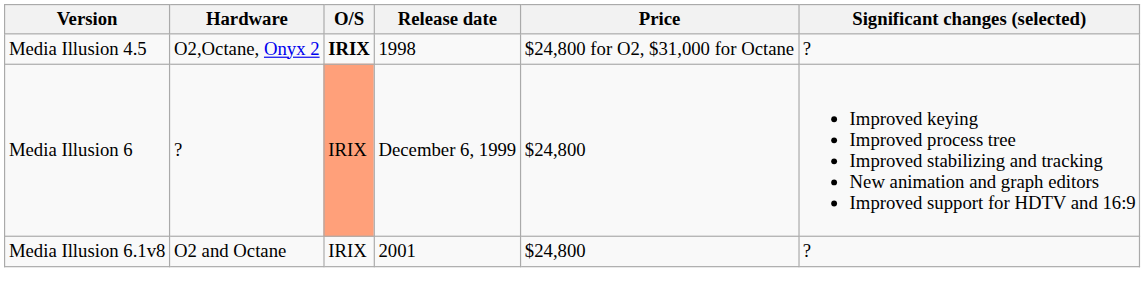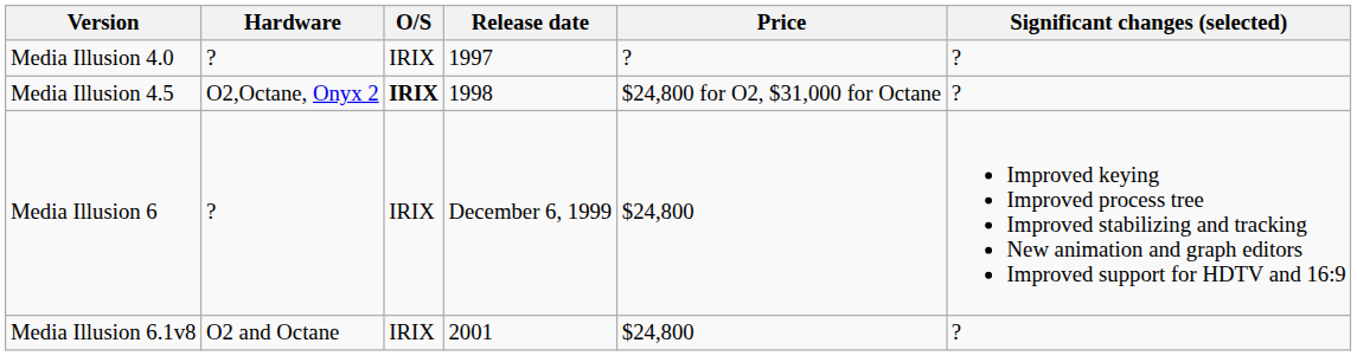 <table class="wikitable">
 <tr>
 <th>Version</th>
 <th>Hardware</th>
 <th>O/S</th>
 <th>Release date</th>
 <th>Price</th>
 <th>Significant changes (selected)</th>
+</tr>
+<tr>
+<td>Media Illusion 4.0</td>
+<td>?</td>
+<td>IRIX</td>
+<td>1997</td>
+<td>?</td>
+<td>?</td>
 </tr>
 <tr>
 <td>Media Illusion 4.5</td>
 <td>O2,Octane, <a href='#'>Onyx 2</a></td>
 <td><strong>IRIX</strong></td>
 <td>1998</td>
 <td>$24,800 for O2, $31,000 for Octane</td>
 <td>?</td>
 </tr>
 <tr>
 <td>Media Illusion 6</td>
 <td>?</td>
-<td style="background: lightsalmon;">IRIX</td>
+<td>IRIX</td>
 <td>December 6, 1999</td>
 <td>$24,800</td>
 <td><br><ul><li>Improved keying</li><li>Improved process tree</li><li>Improved stabilizing and tracking</li><li>New animation and graph editors</li><li>Improved support for HDTV and 16:9</li></ul></td>
 </tr>
 <tr>
 <td>Media Illusion 6.1v8</td>
 <td>O2 and Octane</td>
 <td>IRIX</td>
 <td>2001</td>
 <td>$24,800</td>
 <td>?</td>
 </tr>
 </table>
